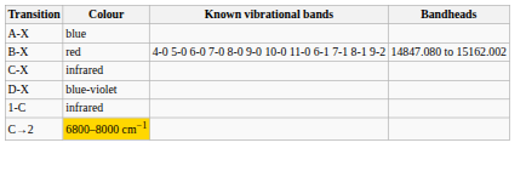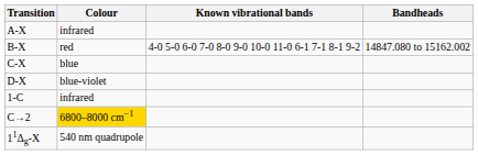 <table class="wikitable">
 <tr>
 <th>Transition</th>
 <th>Colour</th>
 <th>Known vibrational bands</th>
 <th>Bandheads</th>
 </tr>
 <tr>
 <td>A-X</td>
-<td>blue</td>
+<td>infrared</td>
 <td></td>
 <td></td>
 </tr>
 <tr>
 <td>B-X</td>
 <td>red</td>
 <td>4-0 5-0 6-0 7-0 8-0 9-0 10-0 11-0 6-1 7-1 8-1 9-2</td>
 <td>14847.080 to 15162.002</td>
 </tr>
 <tr>
 <td>C-X</td>
-<td>infrared</td>
+<td>blue</td>
 <td></td>
 <td></td>
 </tr>
 <tr>
 <td>D-X</td>
 <td>blue-violet</td>
 <td></td>
 <td></td>
 </tr>
 <tr>
 <td>1-C</td>
 <td>infrared</td>
 <td></td>
 <td></td>
 </tr>
 <tr>
 <td>C→2</td>
 <td style="background: gold;">6800–8000 cm<sup>−1</sup></td>
 <td></td>
 <td></td>
 </tr>
+<tr>
+<td>1<sup>1</sup>Δ<sub>g</sub>-X</td>
+<td>540 nm quadrupole</td>
+<td></td>
+<td></td>
+</tr>
 </table>
